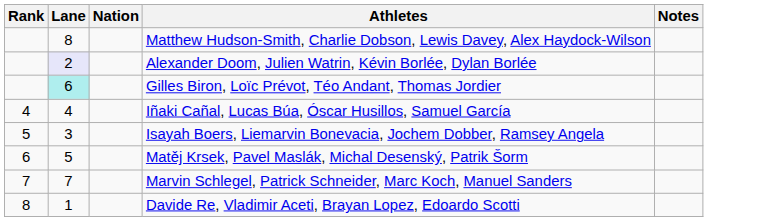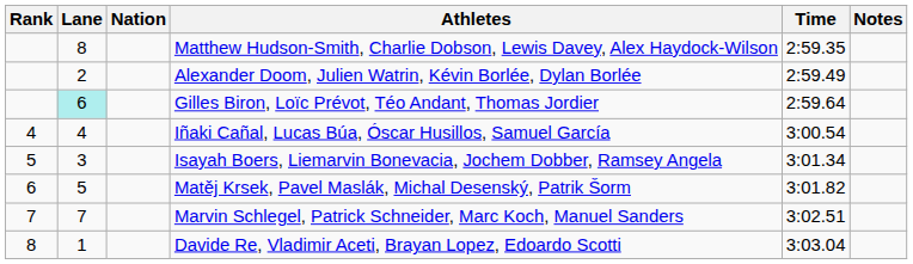 <table class="wikitable sortable" style="text-align:center">
 <tr>
 <th>Rank</th>
 <th>Lane</th>
 <th>Nation</th>
 <th>Athletes</th>
+<th>Time</th>
 <th>Notes</th>
 </tr>
 <tr>
 <td></td>
 <td>8</td>
 <td align=left></td>
 <td align=left><a href='#'>Matthew Hudson-Smith</a>, <a href='#'>Charlie Dobson</a>, <a href='#'>Lewis Davey</a>, <a href='#'>Alex Haydock-Wilson</a></td>
+<td>2:59.35</td>
 <td></td>
 </tr>
 <tr>
 <td></td>
-<td style="background: lavender;">2</td>
+<td>2</td>
 <td align=left></td>
 <td align=left><a href='#'>Alexander Doom</a>, <a href='#'>Julien Watrin</a>, <a href='#'>Kévin Borlée</a>, <a href='#'>Dylan Borlée</a></td>
+<td>2:59.49</td>
 <td></td>
 </tr>
 <tr>
 <td></td>
 <td style="background: paleturquoise;">6</td>
 <td align=left></td>
 <td align=left><a href='#'>Gilles Biron</a>, <a href='#'>Loïc Prévot</a>, <a href='#'>Téo Andant</a>, <a href='#'>Thomas Jordier</a></td>
+<td>2:59.64</td>
 <td></td>
 </tr>
 <tr>
 <td>4</td>
 <td>4</td>
 <td align=left></td>
 <td align=left><a href='#'>Iñaki Cañal</a>, <a href='#'>Lucas Búa</a>, <a href='#'>Óscar Husillos</a>, <a href='#'>Samuel García</a></td>
+<td>3:00.54</td>
 <td></td>
 </tr>
 <tr>
 <td>5</td>
 <td>3</td>
 <td align=left></td>
 <td align=left><a href='#'>Isayah Boers</a>, <a href='#'>Liemarvin Bonevacia</a>, <a href='#'>Jochem Dobber</a>, <a href='#'>Ramsey Angela</a></td>
+<td>3:01.34</td>
 <td></td>
 </tr>
 <tr>
 <td>6</td>
 <td>5</td>
 <td align=left></td>
 <td align=left><a href='#'>Matěj Krsek</a>, <a href='#'>Pavel Maslák</a>, <a href='#'>Michal Desenský</a>, <a href='#'>Patrik Šorm</a></td>
+<td>3:01.82</td>
 <td></td>
 </tr>
 <tr>
 <td>7</td>
 <td>7</td>
 <td align=left></td>
 <td align=left><a href='#'>Marvin Schlegel</a>, <a href='#'>Patrick Schneider</a>, <a href='#'>Marc Koch</a>, <a href='#'>Manuel Sanders</a></td>
+<td>3:02.51</td>
 <td></td>
 </tr>
 <tr>
 <td>8</td>
 <td>1</td>
 <td align=left></td>
 <td align=left><a href='#'>Davide Re</a>, <a href='#'>Vladimir Aceti</a>, <a href='#'>Brayan Lopez</a>, <a href='#'>Edoardo Scotti</a></td>
+<td>3:03.04</td>
 <td></td>
 </tr>
 </table>
